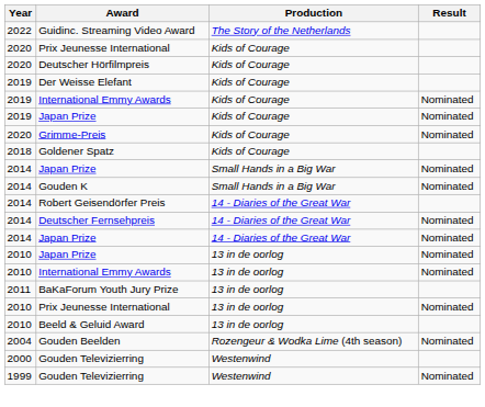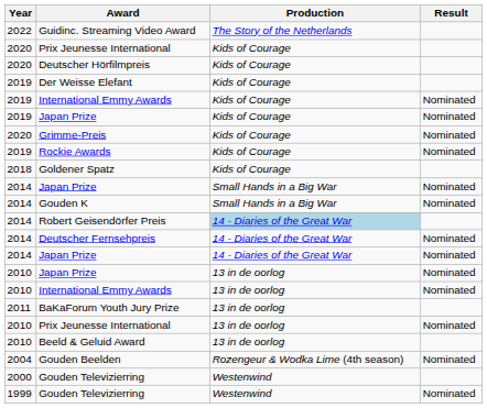 <table class="wikitable sortable" style="max-width:700px; width: 100%">
 <tr>
 <th>Year</th>
 <th>Award</th>
 <th>Production</th>
 <th>Result</th>
 </tr>
 <tr>
 <td>2022</td>
 <td>Guidinc. Streaming Video Award</td>
 <td style="vertical-align:top"><em><a href='#'>The Story of the Netherlands</a></em></td>
 <td></td>
 </tr>
 <tr>
 <td>2020</td>
 <td>Prix Jeunesse International</td>
 <td><em>Kids of Courage</em></td>
 <td></td>
 </tr>
 <tr>
 <td>2020</td>
 <td>Deutscher Hörfilmpreis</td>
 <td><em>Kids of Courage</em></td>
 <td></td>
 </tr>
 <tr>
 <td>2019</td>
 <td>Der Weisse Elefant</td>
 <td><em>Kids of Courage</em></td>
 <td></td>
 </tr>
 <tr>
 <td>2019</td>
 <td><a href='#'>International Emmy Awards</a></td>
 <td><em>Kids of Courage</em></td>
 <td>Nominated</td>
 </tr>
 <tr>
 <td>2019</td>
 <td><a href='#'>Japan Prize</a></td>
 <td><em>Kids of Courage</em></td>
 <td>Nominated</td>
 </tr>
 <tr>
 <td>2020</td>
 <td><a href='#'>Grimme-Preis</a></td>
 <td><em>Kids of Courage</em></td>
 <td>Nominated</td>
 </tr>
 <tr>
+<td>2019</td>
+<td><a href='#'>Rockie Awards</a></td>
+<td><em>Kids of Courage</em></td>
+<td>Nominated</td>
+</tr>
+<tr>
 <td>2018</td>
 <td>Goldener Spatz</td>
 <td><em>Kids of Courage</em></td>
 <td></td>
 </tr>
 <tr>
 <td>2014</td>
 <td><a href='#'>Japan Prize</a></td>
 <td><em>Small Hands in a Big War</em></td>
 <td>Nominated</td>
 </tr>
 <tr>
 <td>2014</td>
 <td>Gouden K</td>
 <td><em>Small Hands in a Big War</em></td>
 <td>Nominated</td>
 </tr>
 <tr>
 <td>2014</td>
 <td>Robert Geisendörfer Preis</td>
-<td><em><a href='#'>14 - Diaries of the Great War</a></em></td>
+<td style="background: lightblue;"><em><a href='#'>14 - Diaries of the Great War</a></em></td>
 <td></td>
 </tr>
 <tr>
 <td>2014</td>
 <td><a href='#'>Deutscher Fernsehpreis</a></td>
 <td><em><a href='#'>14 - Diaries of the Great War</a></em></td>
 <td>Nominated</td>
 </tr>
 <tr>
 <td>2014</td>
 <td><a href='#'>Japan Prize</a></td>
 <td><em><a href='#'>14 - Diaries of the Great War</a></em></td>
 <td>Nominated</td>
 </tr>
 <tr>
 <td>2010</td>
 <td><a href='#'>Japan Prize</a></td>
 <td><em>13 in de oorlog</em></td>
 <td>Nominated</td>
 </tr>
 <tr>
 <td>2010</td>
 <td><a href='#'>International Emmy Awards</a></td>
 <td><em>13 in de oorlog</em></td>
 <td>Nominated</td>
 </tr>
 <tr>
 <td>2011</td>
 <td>BaKaForum Youth Jury Prize</td>
 <td><em>13 in de oorlog</em></td>
 <td></td>
 </tr>
 <tr>
 <td>2010</td>
 <td>Prix Jeunesse International</td>
 <td><em>13 in de oorlog</em></td>
 <td>Nominated</td>
 </tr>
 <tr>
 <td>2010</td>
 <td>Beeld & Geluid Award</td>
 <td><em>13 in de oorlog</em></td>
 <td></td>
 </tr>
 <tr>
 <td>2004</td>
 <td>Gouden Beelden</td>
 <td><em>Rozengeur & Wodka Lime</em> (4th season)</td>
 <td>Nominated</td>
 </tr>
 <tr>
 <td>2000</td>
 <td>Gouden Televizierring</td>
 <td><em>Westenwind</em></td>
 <td></td>
 </tr>
 <tr>
 <td>1999</td>
 <td>Gouden Televizierring</td>
 <td><em>Westenwind</em></td>
 <td>Nominated</td>
 </tr>
 </table>
